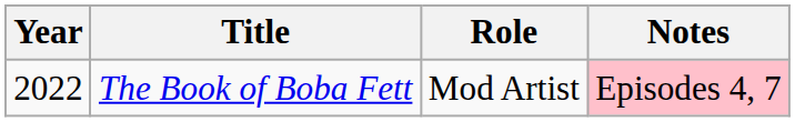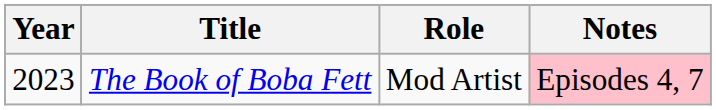 <table class="wikitable sortable">
 <tr>
 <th>Year</th>
 <th>Title</th>
 <th>Role</th>
 <th class="unsortable">Notes</th>
 </tr>
 <tr>
-<td>2022</td>
+<td>2023</td>
 <td><em><a href='#'>The Book of Boba Fett</a></em></td>
 <td>Mod Artist</td>
 <td style="background: pink;">Episodes 4, 7</td>
 </tr>
 </table>
